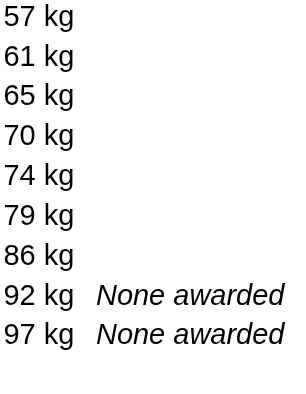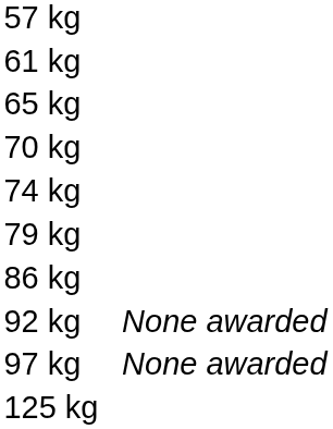 <table>
 <tr>
 <td>57 kg<br></td>
 <td></td>
 <td></td>
 <td></td>
 </tr>
 <tr>
 <td rowspan=2>61 kg<br></td>
 <td rowspan=2></td>
 <td rowspan=2></td>
 <td></td>
 </tr>
 <tr>
 <td></td>
 </tr>
 <tr>
 <td rowspan=2>65 kg<br></td>
 <td rowspan=2></td>
 <td rowspan=2></td>
 <td></td>
 </tr>
 <tr>
 <td></td>
 </tr>
 <tr>
 <td>70 kg<br></td>
 <td></td>
 <td></td>
 <td></td>
 </tr>
 <tr>
 <td rowspan=2>74 kg<br></td>
 <td rowspan=2></td>
 <td rowspan=2></td>
 <td></td>
 </tr>
 <tr>
 <td></td>
 </tr>
 <tr>
 <td>79 kg<br></td>
 <td></td>
 <td></td>
 <td></td>
 </tr>
 <tr>
 <td rowspan=2>86 kg<br></td>
 <td rowspan=2></td>
 <td rowspan=2></td>
 <td></td>
 </tr>
 <tr>
 <td></td>
 </tr>
 <tr>
 <td>92 kg<br></td>
 <td></td>
 <td></td>
 <td><em>None awarded</em></td>
 </tr>
 <tr>
 <td>97 kg<br></td>
 <td></td>
 <td></td>
 <td><em>None awarded</em></td>
 </tr>
+<tr>
+<td>125 kg<br></td>
+<td></td>
+<td></td>
+<td></td>
+</tr>
 </table>
